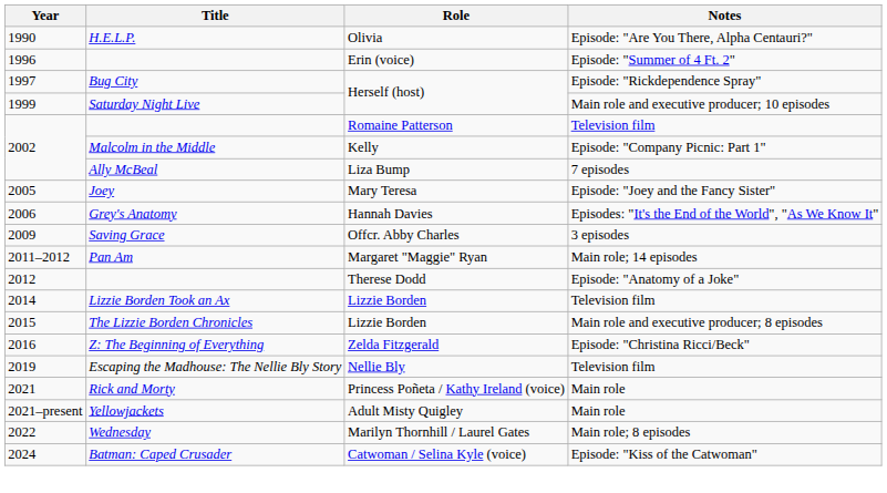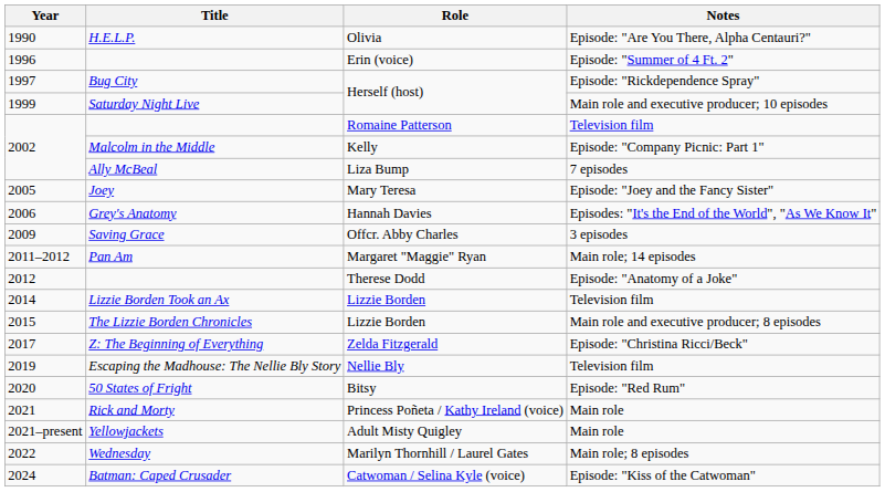 <table class="wikitable sortable plainrowheaders">
 <tr>
 <th scope=col>Year</th>
 <th scope=col>Title</th>
 <th scope=col>Role</th>
 <th scope=col class="sortable">Notes</th>
 </tr>
 <tr>
 <td>1990</td>
 <td><em><a href='#'>H.E.L.P.</a></em></td>
 <td>Olivia</td>
 <td>Episode: "Are You There, Alpha Centauri?"</td>
 </tr>
 <tr>
 <td>1996</td>
 <td><em></em></td>
 <td>Erin (voice)</td>
 <td>Episode: "<a href='#'>Summer of 4 Ft. 2</a>"</td>
 </tr>
 <tr>
 <td>1997</td>
 <td><a href='#'><em>Bug City</em></a></td>
 <td rowspan="2">Herself (host)</td>
 <td>Episode: "Rickdependence Spray"</td>
 </tr>
 <tr>
 <td>1999</td>
 <td><em><a href='#'>Saturday Night Live</a></em></td>
 <td>Main role and executive producer; 10 episodes</td>
 </tr>
 <tr>
 <td rowspan="3">2002</td>
 <td><em></em></td>
 <td><a href='#'>Romaine Patterson</a></td>
 <td><a href='#'>Television film</a></td>
 </tr>
 <tr>
 <td><em><a href='#'>Malcolm in the Middle</a></em></td>
 <td>Kelly</td>
 <td>Episode: "Company Picnic: Part 1"</td>
 </tr>
 <tr>
 <td><em><a href='#'>Ally McBeal</a></em></td>
 <td>Liza Bump</td>
 <td>7 episodes</td>
 </tr>
 <tr>
 <td>2005</td>
 <td><em><a href='#'>Joey</a></em></td>
 <td>Mary Teresa</td>
 <td>Episode: "Joey and the Fancy Sister"</td>
 </tr>
 <tr>
 <td>2006</td>
 <td><em><a href='#'>Grey's Anatomy</a></em></td>
 <td>Hannah Davies</td>
 <td>Episodes: "<a href='#'>It's the End of the World</a>", "<a href='#'>As We Know It</a>"</td>
 </tr>
 <tr>
 <td>2009</td>
 <td><em><a href='#'>Saving Grace</a></em></td>
 <td>Offcr. Abby Charles</td>
 <td>3 episodes</td>
 </tr>
 <tr>
 <td>2011–2012</td>
 <td><em><a href='#'>Pan Am</a></em></td>
 <td>Margaret "Maggie" Ryan</td>
 <td>Main role; 14 episodes</td>
 </tr>
 <tr>
 <td>2012</td>
 <td><em></em></td>
 <td>Therese Dodd</td>
 <td>Episode: "Anatomy of a Joke"</td>
 </tr>
 <tr>
 <td>2014</td>
 <td><em><a href='#'>Lizzie Borden Took an Ax</a></em></td>
 <td><a href='#'>Lizzie Borden</a></td>
 <td>Television film</td>
 </tr>
 <tr>
 <td>2015</td>
 <td><em><a href='#'>The Lizzie Borden Chronicles</a></em></td>
 <td>Lizzie Borden</td>
 <td>Main role and executive producer; 8 episodes</td>
 </tr>
 <tr>
-<td>2016</td>
+<td>2017</td>
 <td><em><a href='#'>Z: The Beginning of Everything</a></em></td>
 <td><a href='#'>Zelda Fitzgerald</a></td>
 <td>Episode: "Christina Ricci/Beck"</td>
 </tr>
 <tr>
 <td>2019</td>
 <td><em>Escaping the Madhouse: The Nellie Bly Story</em></td>
 <td><a href='#'>Nellie Bly</a></td>
 <td>Television film</td>
+</tr>
+<tr>
+<td>2020</td>
+<td><em><a href='#'>50 States of Fright</a></em></td>
+<td>Bitsy</td>
+<td>Episode: "Red Rum"</td>
 </tr>
 <tr>
 <td>2021</td>
 <td><em><a href='#'>Rick and Morty</a></em></td>
 <td>Princess Poñeta / <a href='#'>Kathy Ireland</a> (voice)</td>
 <td>Main role</td>
 </tr>
 <tr>
 <td>2021–present</td>
 <td><em><a href='#'>Yellowjackets</a></em></td>
 <td>Adult Misty Quigley</td>
 <td>Main role</td>
 </tr>
 <tr>
 <td>2022</td>
 <td><em><a href='#'>Wednesday</a></em></td>
 <td>Marilyn Thornhill / Laurel Gates</td>
 <td>Main role; 8 episodes</td>
 </tr>
 <tr>
 <td>2024</td>
 <td><em><a href='#'>Batman: Caped Crusader</a></em></td>
 <td><a href='#'>Catwoman / Selina Kyle</a> (voice)</td>
 <td>Episode: "Kiss of the Catwoman"</td>
 </tr>
 </table>
